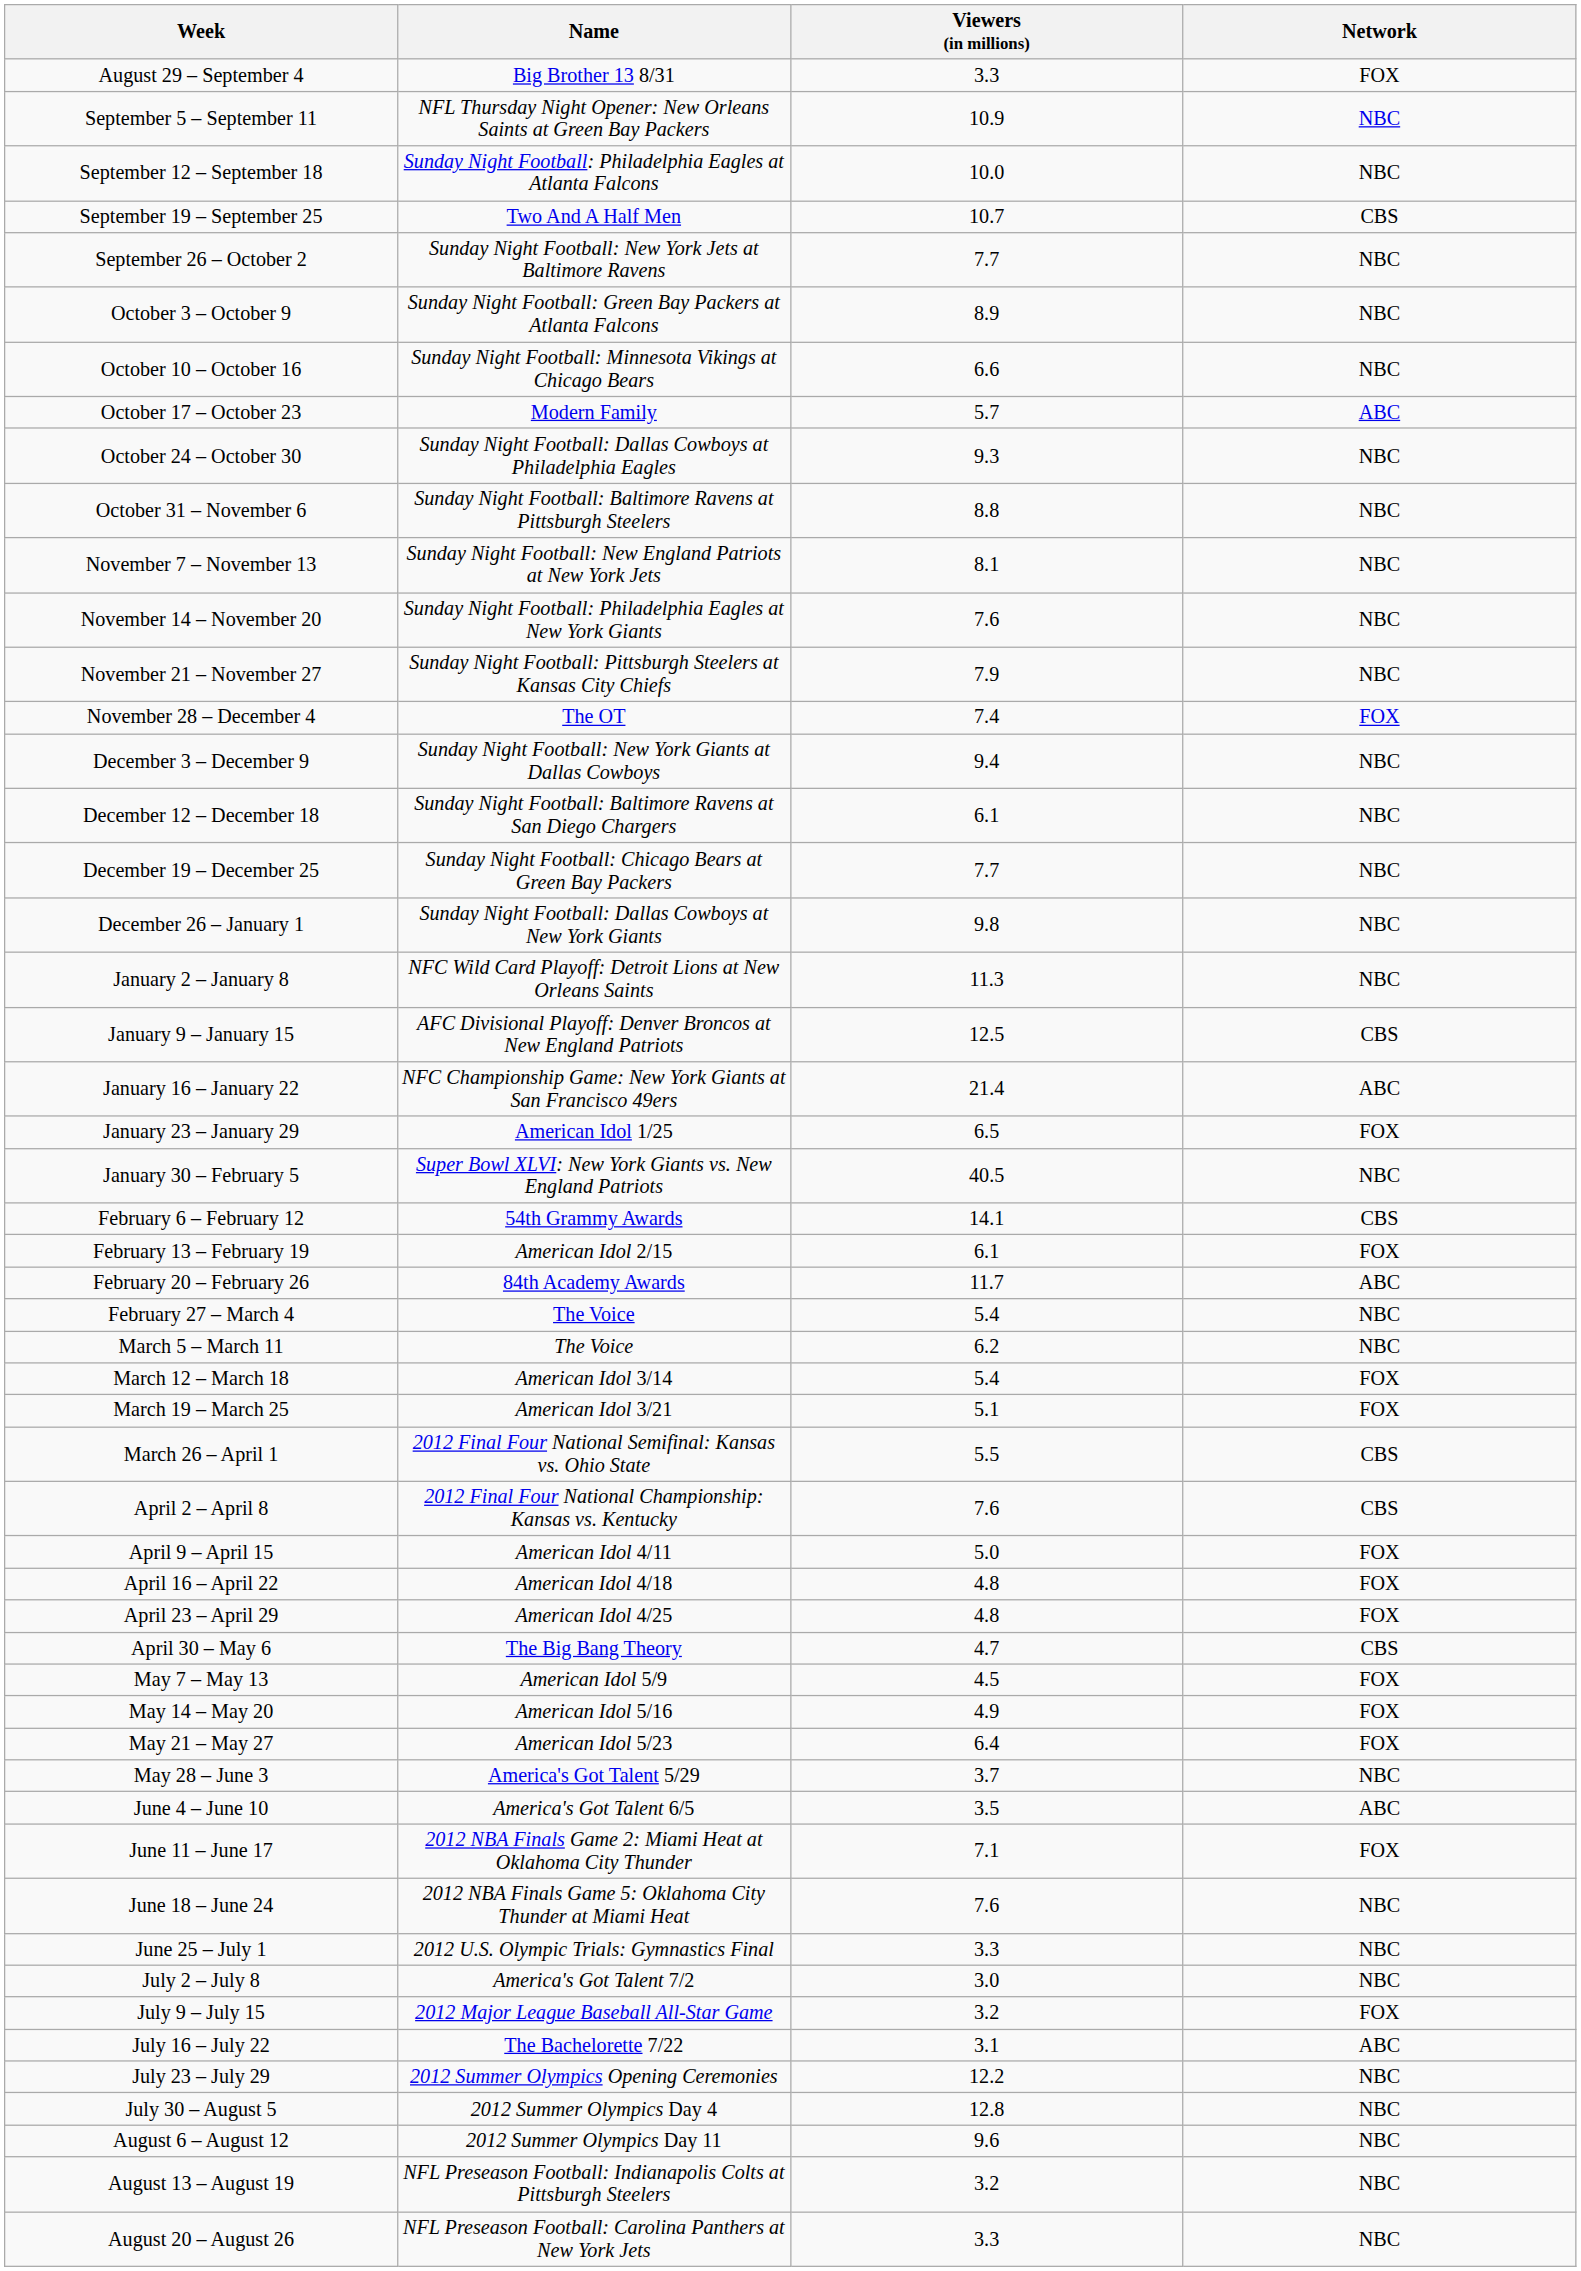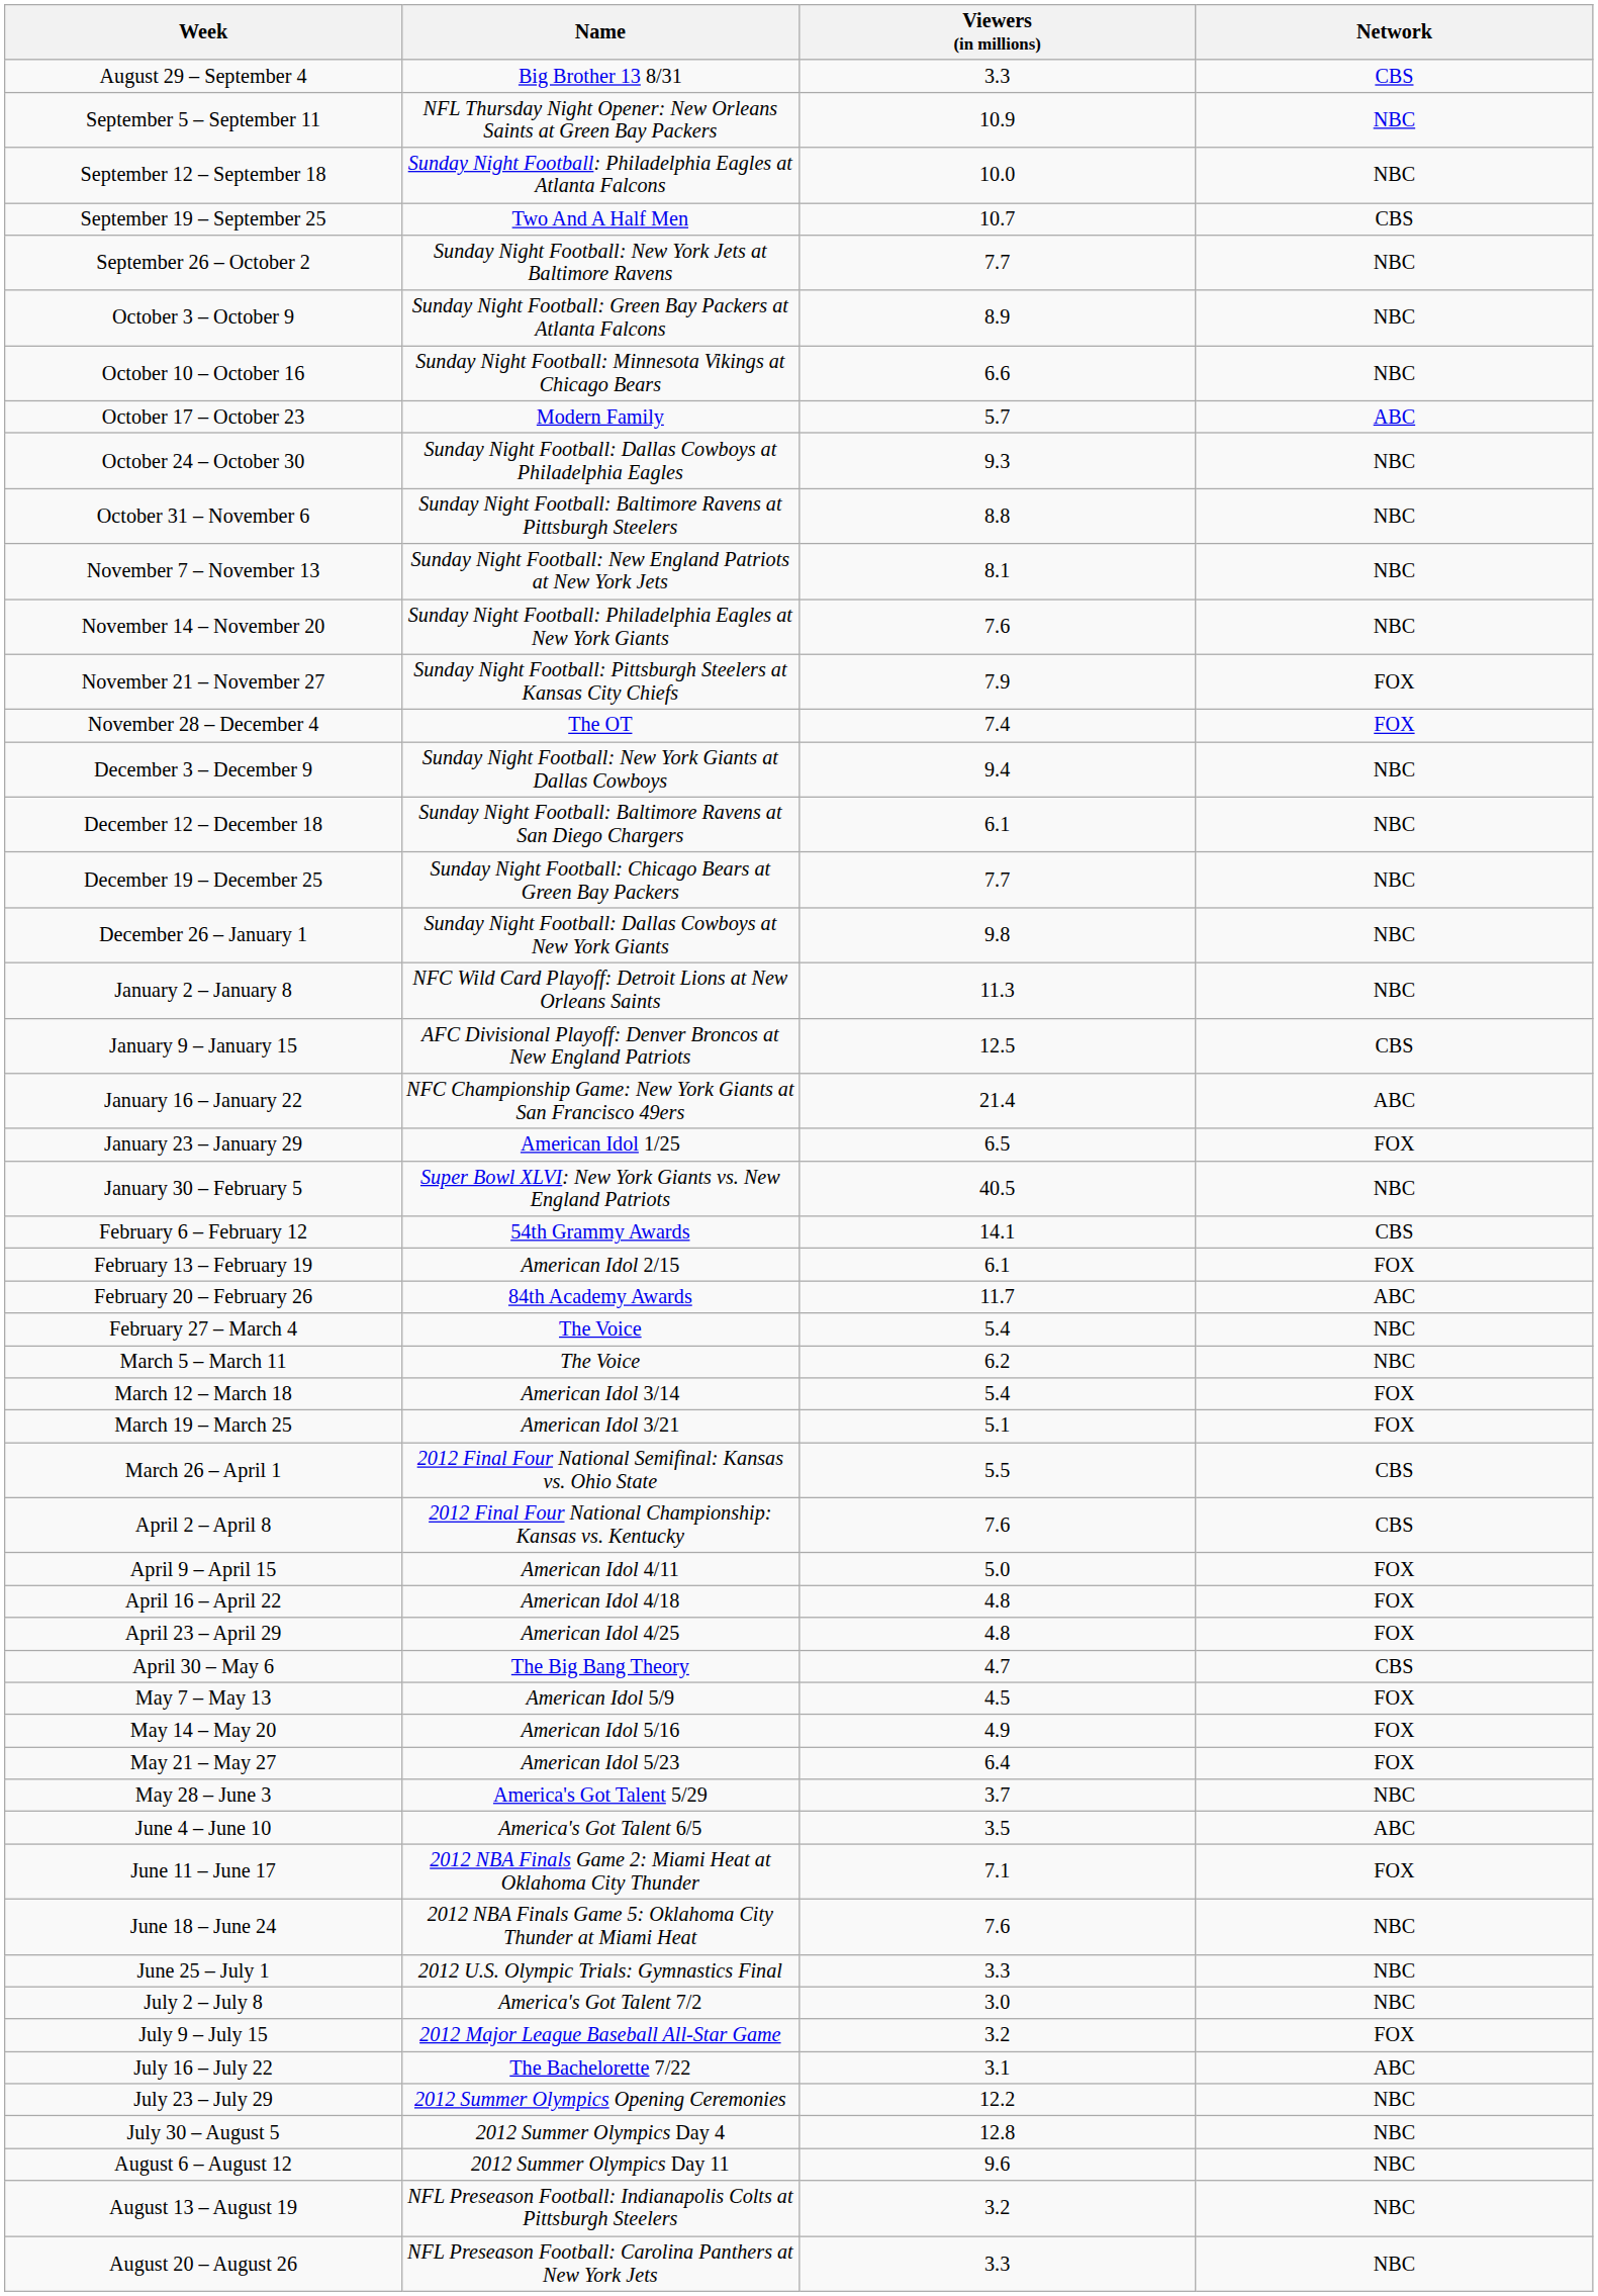 <table class="wikitable sortable collapsible collapsed">
 <tr>
 <th style="width:12%;">Week</th>
 <th style="width:12%;">Name</th>
 <th style="width:12%;">Viewers<br><small>(in millions)</small></th>
 <th style="width:12%;">Network</th>
 </tr>
 <tr style="text-align:center;">
 <td>August 29 – September 4</td>
 <td><a href='#'>Big Brother 13</a> 8/31 </td>
 <td>3.3</td>
-<td>FOX</td>
+<td><a href='#'>CBS</a></td>
 </tr>
 <tr style="text-align:center; text-align:center;">
 <td>September 5 – September 11</td>
 <td><em>NFL Thursday Night Opener: New Orleans Saints at Green Bay Packers</em> </td>
 <td>10.9</td>
 <td><a href='#'>NBC</a></td>
 </tr>
 <tr style="text-align:center;">
 <td>September 12 – September 18</td>
 <td><em><a href='#'>Sunday Night Football</a>: Philadelphia Eagles at Atlanta Falcons</em> </td>
 <td>10.0</td>
 <td>NBC</td>
 </tr>
 <tr style="text-align:center; text-align:center;">
 <td>September 19 – September 25</td>
 <td><a href='#'>Two And A Half Men</a></td>
 <td>10.7</td>
 <td>CBS</td>
 </tr>
 <tr style="text-align:center; text-align:center;">
 <td>September 26 – October 2</td>
 <td><em>Sunday Night Football: New York Jets at Baltimore Ravens</em> </td>
 <td>7.7</td>
 <td>NBC</td>
 </tr>
 <tr style="text-align:center; text-align:center;">
 <td>October 3 – October 9</td>
 <td><em>Sunday Night Football: Green Bay Packers at Atlanta Falcons</em> </td>
 <td>8.9</td>
 <td>NBC</td>
 </tr>
 <tr style="text-align:center; text-align:center;">
 <td>October 10 – October 16</td>
 <td><em>Sunday Night Football: Minnesota Vikings at Chicago Bears</em> </td>
 <td>6.6</td>
 <td>NBC</td>
 </tr>
 <tr style="text-align:center;">
 <td>October 17 – October 23</td>
 <td><a href='#'>Modern Family</a></td>
 <td>5.7</td>
 <td><a href='#'>ABC</a></td>
 </tr>
 <tr style="text-align:center; text-align:center;">
 <td>October 24 – October 30</td>
 <td><em>Sunday Night Football: Dallas Cowboys at Philadelphia Eagles</em> </td>
 <td>9.3</td>
 <td>NBC</td>
 </tr>
 <tr style="text-align:center; text-align:center;">
 <td>October 31 – November 6</td>
 <td><em>Sunday Night Football: Baltimore Ravens at Pittsburgh Steelers</em> </td>
 <td>8.8</td>
 <td>NBC</td>
 </tr>
 <tr style="text-align:center; text-align:center;">
 <td>November 7 – November 13</td>
 <td><em>Sunday Night Football: New England Patriots at New York Jets</em> </td>
 <td>8.1</td>
 <td>NBC</td>
 </tr>
 <tr style="text-align:center; text-align:center;">
 <td>November 14 – November 20</td>
 <td><em>Sunday Night Football: Philadelphia Eagles at New York Giants</em> </td>
 <td>7.6</td>
 <td>NBC</td>
 </tr>
 <tr style="text-align:center; text-align:center;">
 <td>November 21 – November 27</td>
 <td><em>Sunday Night Football: Pittsburgh Steelers at Kansas City Chiefs</em> </td>
 <td>7.9</td>
-<td>NBC</td>
+<td>FOX</td>
 </tr>
 <tr style="text-align:center;">
 <td>November 28 – December 4</td>
 <td><a href='#'>The OT</a></td>
 <td>7.4</td>
 <td><a href='#'>FOX</a></td>
 </tr>
 <tr style="text-align:center; text-align:center;">
 <td>December 3 – December 9</td>
 <td><em>Sunday Night Football: New York Giants at Dallas Cowboys</em> </td>
 <td>9.4</td>
 <td>NBC</td>
 </tr>
 <tr style="text-align:center; text-align:center;">
 <td>December 12 – December 18</td>
 <td><em>Sunday Night Football: Baltimore Ravens at San Diego Chargers</em> </td>
 <td>6.1</td>
 <td>NBC</td>
 </tr>
 <tr style="text-align:center; text-align:center;">
 <td>December 19 – December 25</td>
 <td><em>Sunday Night Football: Chicago Bears at Green Bay Packers</em> </td>
 <td>7.7</td>
 <td>NBC</td>
 </tr>
 <tr style="text-align:center; text-align:center;">
 <td>December 26 – January 1</td>
 <td><em>Sunday Night Football: Dallas Cowboys at New York Giants</em> </td>
 <td>9.8</td>
 <td>NBC</td>
 </tr>
 <tr style="text-align:center; text-align:center;">
 <td>January 2 – January 8</td>
 <td><em>NFC Wild Card Playoff: Detroit Lions at New Orleans Saints</em> </td>
 <td>11.3</td>
 <td>NBC</td>
 </tr>
 <tr style="text-align:center; text-align:center;">
 <td>January 9 – January 15</td>
 <td><em>AFC Divisional Playoff: Denver Broncos at New England Patriots</em> </td>
 <td>12.5</td>
 <td>CBS</td>
 </tr>
 <tr style="text-align:center; text-align:center;">
 <td>January 16 – January 22</td>
 <td><em>NFC Championship Game: New York Giants at San Francisco 49ers</em> </td>
 <td>21.4</td>
 <td>ABC</td>
 </tr>
 <tr style="text-align:center; text-align:center;">
 <td>January 23 – January 29</td>
 <td><a href='#'>American Idol</a> 1/25 </td>
 <td>6.5</td>
 <td>FOX</td>
 </tr>
 <tr style="text-align:center; text-align:center;">
 <td>January 30 – February 5</td>
 <td><em><a href='#'>Super Bowl XLVI</a>: New York Giants vs. New England Patriots</em> </td>
 <td>40.5</td>
 <td>NBC</td>
 </tr>
 <tr style="text-align:center; text-align:center;">
 <td>February 6 – February 12</td>
 <td><a href='#'>54th Grammy Awards</a></td>
 <td>14.1</td>
 <td>CBS</td>
 </tr>
 <tr style="text-align:center; text-align:center;">
 <td>February 13 – February 19</td>
 <td><em>American Idol</em> 2/15 </td>
 <td>6.1</td>
 <td>FOX</td>
 </tr>
 <tr style="text-align:center; text-align:center;">
 <td>February 20 – February 26</td>
 <td><a href='#'>84th Academy Awards</a></td>
 <td>11.7</td>
 <td>ABC</td>
 </tr>
 <tr style="text-align:center;">
 <td>February 27 – March 4</td>
 <td><a href='#'>The Voice</a></td>
 <td>5.4</td>
 <td>NBC</td>
 </tr>
 <tr style="text-align:center; text-align:center;">
 <td>March 5 – March 11</td>
 <td><em>The Voice</em> </td>
 <td>6.2</td>
 <td>NBC</td>
 </tr>
 <tr style="text-align:center; text-align:center;">
 <td>March 12 – March 18</td>
 <td><em>American Idol</em> 3/14 </td>
 <td>5.4</td>
 <td>FOX</td>
 </tr>
 <tr style="text-align:center; text-align:center;">
 <td>March 19 – March 25</td>
 <td><em>American Idol</em> 3/21 </td>
 <td>5.1</td>
 <td>FOX</td>
 </tr>
 <tr style="text-align:center;">
 <td>March 26 – April 1</td>
 <td><em><a href='#'>2012 Final Four</a> National Semifinal: Kansas vs. Ohio State</em> </td>
 <td>5.5</td>
 <td>CBS</td>
 </tr>
 <tr style="text-align:center;">
 <td>April 2 – April 8</td>
 <td><em><a href='#'>2012 Final Four</a> National Championship: Kansas vs. Kentucky</em> </td>
 <td>7.6</td>
 <td>CBS</td>
 </tr>
 <tr style="text-align:center;">
 <td>April 9 – April 15</td>
 <td><em>American Idol</em> 4/11 </td>
 <td>5.0</td>
 <td>FOX</td>
 </tr>
 <tr style="text-align:center;">
 <td>April 16 – April 22</td>
 <td><em>American Idol</em> 4/18 </td>
 <td>4.8</td>
 <td>FOX</td>
 </tr>
 <tr style="text-align:center; text-align:center;">
 <td>April 23 – April 29</td>
 <td><em>American Idol</em> 4/25 </td>
 <td>4.8</td>
 <td>FOX</td>
 </tr>
 <tr style="text-align:center;">
 <td>April 30 – May 6</td>
 <td><a href='#'>The Big Bang Theory</a></td>
 <td>4.7</td>
 <td>CBS</td>
 </tr>
 <tr style="text-align:center;">
 <td>May 7 – May 13</td>
 <td><em>American Idol</em> 5/9 </td>
 <td>4.5</td>
 <td>FOX</td>
 </tr>
 <tr style="text-align:center;">
 <td>May 14 – May 20</td>
 <td><em>American Idol</em> 5/16 </td>
 <td>4.9</td>
 <td>FOX</td>
 </tr>
 <tr style="text-align:center; text-align:center;">
 <td>May 21 – May 27</td>
 <td><em>American Idol</em> 5/23 </td>
 <td>6.4</td>
 <td>FOX</td>
 </tr>
 <tr style="text-align:center; text-align:center;">
 <td>May 28 – June 3</td>
 <td><a href='#'>America's Got Talent</a> 5/29 </td>
 <td>3.7</td>
 <td>NBC</td>
 </tr>
 <tr style="text-align:center;">
 <td>June 4 – June 10</td>
 <td><em>America's Got Talent</em> 6/5 </td>
 <td>3.5</td>
 <td>ABC</td>
 </tr>
 <tr style="text-align:center;">
 <td>June 11 – June 17</td>
 <td><em><a href='#'>2012 NBA Finals</a> Game 2: Miami Heat at Oklahoma City Thunder</em> </td>
 <td>7.1</td>
 <td>FOX</td>
 </tr>
 <tr style="text-align:center; text-align:center;">
 <td>June 18 – June 24</td>
 <td><em>2012 NBA Finals Game 5: Oklahoma City Thunder at Miami Heat</em> </td>
 <td>7.6</td>
 <td>NBC</td>
 </tr>
 <tr style="text-align:center; text-align:center;">
 <td>June 25 – July 1</td>
 <td><em>2012 U.S. Olympic Trials: Gymnastics Final</em> </td>
 <td>3.3</td>
 <td>NBC</td>
 </tr>
 <tr style="text-align:center;">
 <td>July 2 – July 8</td>
 <td><em>America's Got Talent</em> 7/2 </td>
 <td>3.0</td>
 <td>NBC</td>
 </tr>
 <tr style="text-align:center;">
 <td>July 9 – July 15</td>
 <td><em><a href='#'>2012 Major League Baseball All-Star Game</a></em> </td>
 <td>3.2</td>
 <td>FOX</td>
 </tr>
 <tr style="text-align:center;">
 <td>July 16 – July 22</td>
 <td><a href='#'>The Bachelorette</a> 7/22 </td>
 <td>3.1</td>
 <td>ABC</td>
 </tr>
 <tr style="text-align:center; text-align:center;">
 <td>July 23 – July 29</td>
 <td><em><a href='#'>2012 Summer Olympics</a> Opening Ceremonies</em> </td>
 <td>12.2</td>
 <td>NBC</td>
 </tr>
 <tr style="text-align:center; text-align:center;">
 <td>July 30 – August 5</td>
 <td><em>2012 Summer Olympics</em> Day 4 </td>
 <td>12.8</td>
 <td>NBC</td>
 </tr>
 <tr style="text-align:center;">
 <td>August 6 – August 12</td>
 <td><em>2012 Summer Olympics</em> Day 11 </td>
 <td>9.6</td>
 <td>NBC</td>
 </tr>
 <tr style="text-align:center;">
 <td>August 13 – August 19</td>
 <td><em>NFL Preseason Football: Indianapolis Colts at Pittsburgh Steelers</em> </td>
 <td>3.2</td>
 <td>NBC</td>
 </tr>
 <tr style="text-align:center;">
 <td>August 20 – August 26</td>
 <td><em>NFL Preseason Football: Carolina Panthers at New York Jets</em> </td>
 <td>3.3</td>
 <td>NBC</td>
 </tr>
 </table>
